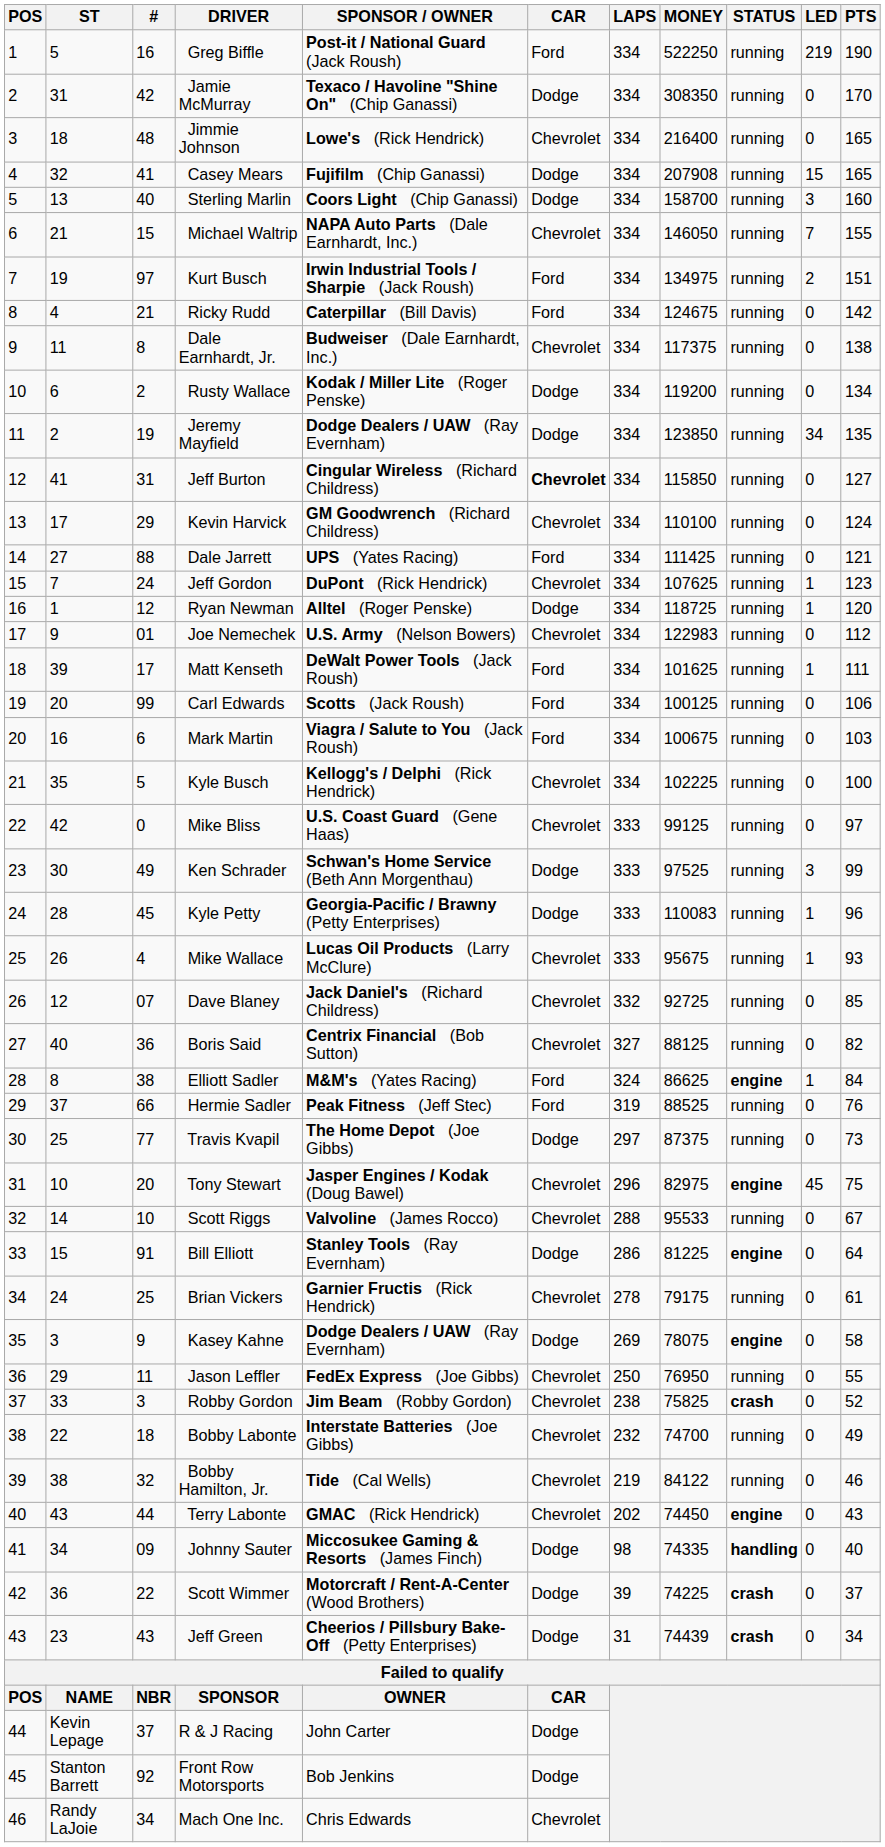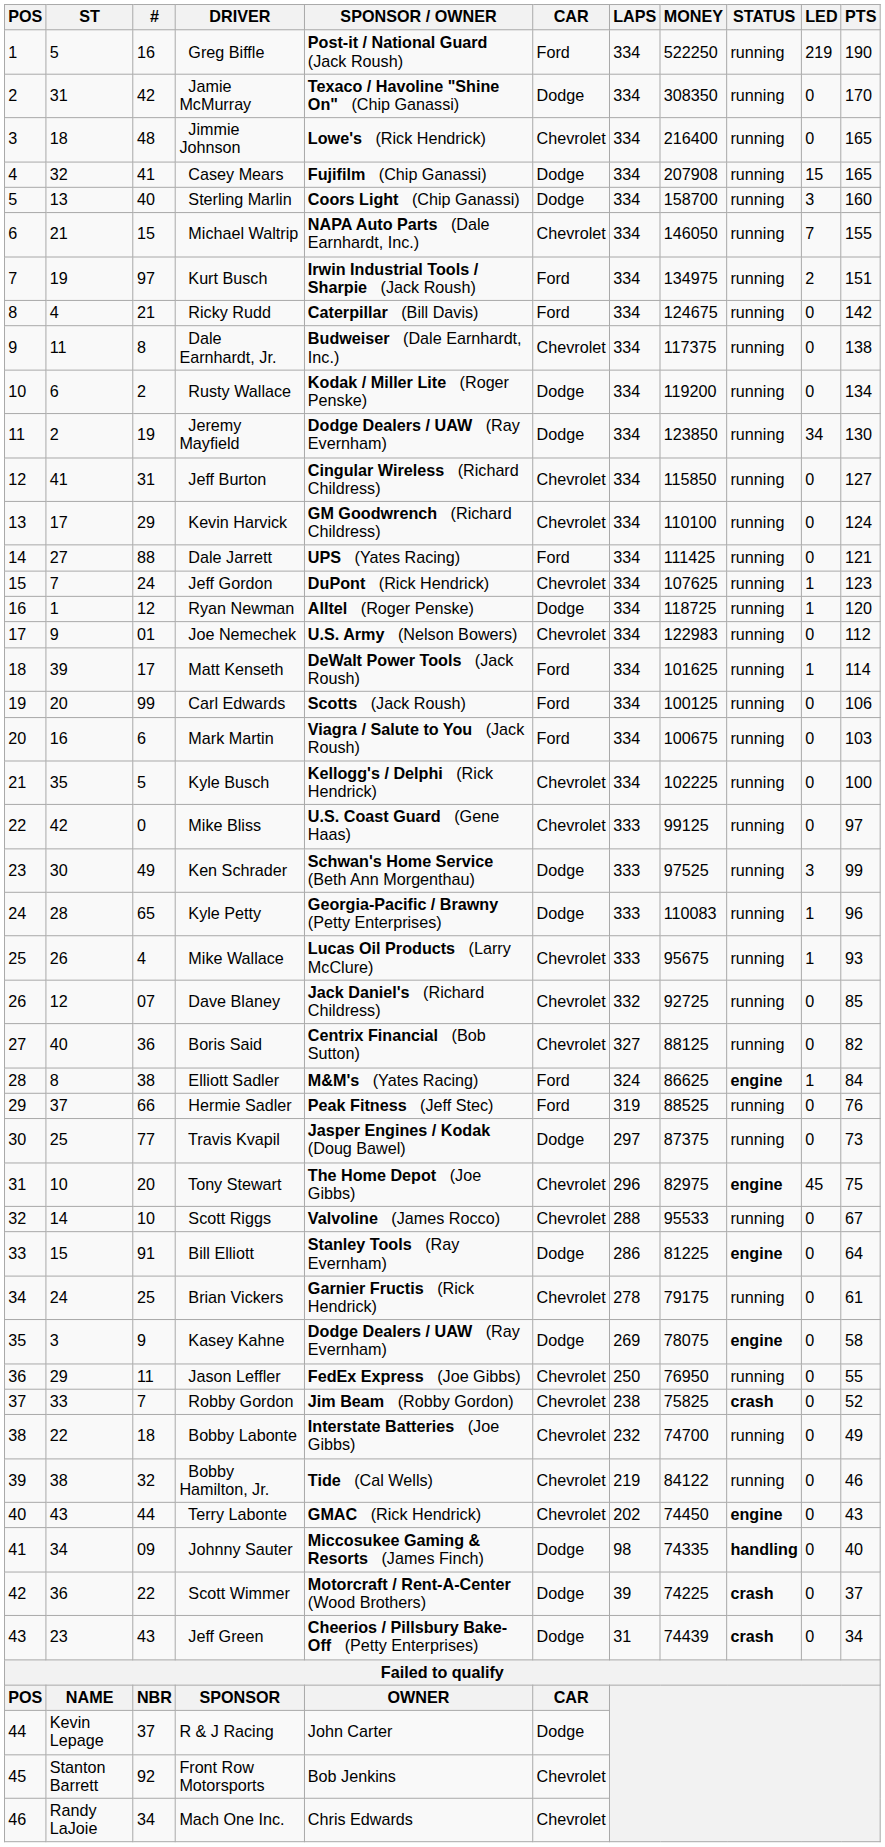 <table class="wikitable">
 <tr>
 <th>POS</th>
 <th>ST</th>
 <th>#</th>
 <th>DRIVER</th>
 <th>SPONSOR / OWNER</th>
 <th>CAR</th>
 <th>LAPS</th>
 <th>MONEY</th>
 <th>STATUS</th>
 <th>LED</th>
 <th>PTS</th>
 </tr>
 <tr>
 <td>1</td>
 <td>5</td>
 <td>16</td>
 <td>  Greg Biffle</td>
 <td><strong>Post-it / National Guard</strong>   (Jack Roush)</td>
 <td>Ford</td>
 <td>334</td>
 <td>522250</td>
 <td>running</td>
 <td>219</td>
 <td>190</td>
 </tr>
 <tr>
 <td>2</td>
 <td>31</td>
 <td>42</td>
 <td>  Jamie McMurray</td>
 <td><strong>Texaco / Havoline "Shine On"</strong>   (Chip Ganassi)</td>
 <td>Dodge</td>
 <td>334</td>
 <td>308350</td>
 <td>running</td>
 <td>0</td>
 <td>170</td>
 </tr>
 <tr>
 <td>3</td>
 <td>18</td>
 <td>48</td>
 <td>  Jimmie Johnson</td>
 <td><strong>Lowe's</strong>   (Rick Hendrick)</td>
 <td>Chevrolet</td>
 <td>334</td>
 <td>216400</td>
 <td>running</td>
 <td>0</td>
 <td>165</td>
 </tr>
 <tr>
 <td>4</td>
 <td>32</td>
 <td>41</td>
 <td>  Casey Mears</td>
 <td><strong>Fujifilm</strong>   (Chip Ganassi)</td>
 <td>Dodge</td>
 <td>334</td>
 <td>207908</td>
 <td>running</td>
 <td>15</td>
 <td>165</td>
 </tr>
 <tr>
 <td>5</td>
 <td>13</td>
 <td>40</td>
 <td>  Sterling Marlin</td>
 <td><strong>Coors Light</strong>   (Chip Ganassi)</td>
 <td>Dodge</td>
 <td>334</td>
 <td>158700</td>
 <td>running</td>
 <td>3</td>
 <td>160</td>
 </tr>
 <tr>
 <td>6</td>
 <td>21</td>
 <td>15</td>
 <td>  Michael Waltrip</td>
 <td><strong>NAPA Auto Parts</strong>   (Dale Earnhardt, Inc.)</td>
 <td>Chevrolet</td>
 <td>334</td>
 <td>146050</td>
 <td>running</td>
 <td>7</td>
 <td>155</td>
 </tr>
 <tr>
 <td>7</td>
 <td>19</td>
 <td>97</td>
 <td>  Kurt Busch</td>
 <td><strong>Irwin Industrial Tools / Sharpie</strong>   (Jack Roush)</td>
 <td>Ford</td>
 <td>334</td>
 <td>134975</td>
 <td>running</td>
 <td>2</td>
 <td>151</td>
 </tr>
 <tr>
 <td>8</td>
 <td>4</td>
 <td>21</td>
 <td>  Ricky Rudd</td>
 <td><strong>Caterpillar</strong>   (Bill Davis)</td>
 <td>Ford</td>
 <td>334</td>
 <td>124675</td>
 <td>running</td>
 <td>0</td>
 <td>142</td>
 </tr>
 <tr>
 <td>9</td>
 <td>11</td>
 <td>8</td>
 <td>  Dale Earnhardt, Jr.</td>
 <td><strong>Budweiser</strong>   (Dale Earnhardt, Inc.)</td>
 <td>Chevrolet</td>
 <td>334</td>
 <td>117375</td>
 <td>running</td>
 <td>0</td>
 <td>138</td>
 </tr>
 <tr>
 <td>10</td>
 <td>6</td>
 <td>2</td>
 <td>  Rusty Wallace</td>
 <td><strong>Kodak / Miller Lite</strong>   (Roger Penske)</td>
 <td>Dodge</td>
 <td>334</td>
 <td>119200</td>
 <td>running</td>
 <td>0</td>
 <td>134</td>
 </tr>
 <tr>
 <td>11</td>
 <td>2</td>
 <td>19</td>
 <td>  Jeremy Mayfield</td>
 <td><strong>Dodge Dealers / UAW</strong>   (Ray Evernham)</td>
 <td>Dodge</td>
 <td>334</td>
 <td>123850</td>
 <td>running</td>
 <td>34</td>
-<td>135</td>
+<td>130</td>
 </tr>
 <tr>
 <td>12</td>
 <td>41</td>
 <td>31</td>
 <td>  Jeff Burton</td>
 <td><strong>Cingular Wireless</strong>   (Richard Childress)</td>
-<td><strong>Chevrolet</strong></td>
+<td>Chevrolet</td>
 <td>334</td>
 <td>115850</td>
 <td>running</td>
 <td>0</td>
 <td>127</td>
 </tr>
 <tr>
 <td>13</td>
 <td>17</td>
 <td>29</td>
 <td>  Kevin Harvick</td>
 <td><strong>GM Goodwrench</strong>   (Richard Childress)</td>
 <td>Chevrolet</td>
 <td>334</td>
 <td>110100</td>
 <td>running</td>
 <td>0</td>
 <td>124</td>
 </tr>
 <tr>
 <td>14</td>
 <td>27</td>
 <td>88</td>
 <td>  Dale Jarrett</td>
 <td><strong>UPS</strong>   (Yates Racing)</td>
 <td>Ford</td>
 <td>334</td>
 <td>111425</td>
 <td>running</td>
 <td>0</td>
 <td>121</td>
 </tr>
 <tr>
 <td>15</td>
 <td>7</td>
 <td>24</td>
 <td>  Jeff Gordon</td>
 <td><strong>DuPont</strong>   (Rick Hendrick)</td>
 <td>Chevrolet</td>
 <td>334</td>
 <td>107625</td>
 <td>running</td>
 <td>1</td>
 <td>123</td>
 </tr>
 <tr>
 <td>16</td>
 <td>1</td>
 <td>12</td>
 <td>  Ryan Newman</td>
 <td><strong>Alltel</strong>   (Roger Penske)</td>
 <td>Dodge</td>
 <td>334</td>
 <td>118725</td>
 <td>running</td>
 <td>1</td>
 <td>120</td>
 </tr>
 <tr>
 <td>17</td>
 <td>9</td>
 <td>01</td>
 <td>  Joe Nemechek</td>
 <td><strong>U.S. Army</strong>   (Nelson Bowers)</td>
 <td>Chevrolet</td>
 <td>334</td>
 <td>122983</td>
 <td>running</td>
 <td>0</td>
 <td>112</td>
 </tr>
 <tr>
 <td>18</td>
 <td>39</td>
 <td>17</td>
 <td>  Matt Kenseth</td>
 <td><strong>DeWalt Power Tools</strong>   (Jack Roush)</td>
 <td>Ford</td>
 <td>334</td>
 <td>101625</td>
 <td>running</td>
 <td>1</td>
-<td>111</td>
+<td>114</td>
 </tr>
 <tr>
 <td>19</td>
 <td>20</td>
 <td>99</td>
 <td>  Carl Edwards</td>
 <td><strong>Scotts</strong>   (Jack Roush)</td>
 <td>Ford</td>
 <td>334</td>
 <td>100125</td>
 <td>running</td>
 <td>0</td>
 <td>106</td>
 </tr>
 <tr>
 <td>20</td>
 <td>16</td>
 <td>6</td>
 <td>  Mark Martin</td>
 <td><strong>Viagra / Salute to You</strong>   (Jack Roush)</td>
 <td>Ford</td>
 <td>334</td>
 <td>100675</td>
 <td>running</td>
 <td>0</td>
 <td>103</td>
 </tr>
 <tr>
 <td>21</td>
 <td>35</td>
 <td>5</td>
 <td>  Kyle Busch</td>
 <td><strong>Kellogg's / Delphi</strong>   (Rick Hendrick)</td>
 <td>Chevrolet</td>
 <td>334</td>
 <td>102225</td>
 <td>running</td>
 <td>0</td>
 <td>100</td>
 </tr>
 <tr>
 <td>22</td>
 <td>42</td>
 <td>0</td>
 <td>  Mike Bliss</td>
 <td><strong>U.S. Coast Guard</strong>   (Gene Haas)</td>
 <td>Chevrolet</td>
 <td>333</td>
 <td>99125</td>
 <td>running</td>
 <td>0</td>
 <td>97</td>
 </tr>
 <tr>
 <td>23</td>
 <td>30</td>
 <td>49</td>
 <td>  Ken Schrader</td>
 <td><strong>Schwan's Home Service</strong>   (Beth Ann Morgenthau)</td>
 <td>Dodge</td>
 <td>333</td>
 <td>97525</td>
 <td>running</td>
 <td>3</td>
 <td>99</td>
 </tr>
 <tr>
 <td>24</td>
 <td>28</td>
-<td>45</td>
+<td>65</td>
 <td>  Kyle Petty</td>
 <td><strong>Georgia-Pacific / Brawny</strong>   (Petty Enterprises)</td>
 <td>Dodge</td>
 <td>333</td>
 <td>110083</td>
 <td>running</td>
 <td>1</td>
 <td>96</td>
 </tr>
 <tr>
 <td>25</td>
 <td>26</td>
 <td>4</td>
 <td>  Mike Wallace</td>
 <td><strong>Lucas Oil Products</strong>   (Larry McClure)</td>
 <td>Chevrolet</td>
 <td>333</td>
 <td>95675</td>
 <td>running</td>
 <td>1</td>
 <td>93</td>
 </tr>
 <tr>
 <td>26</td>
 <td>12</td>
 <td>07</td>
 <td>  Dave Blaney</td>
 <td><strong>Jack Daniel's</strong>   (Richard Childress)</td>
 <td>Chevrolet</td>
 <td>332</td>
 <td>92725</td>
 <td>running</td>
 <td>0</td>
 <td>85</td>
 </tr>
 <tr>
 <td>27</td>
 <td>40</td>
 <td>36</td>
 <td>  Boris Said</td>
 <td><strong>Centrix Financial</strong>   (Bob Sutton)</td>
 <td>Chevrolet</td>
 <td>327</td>
 <td>88125</td>
 <td>running</td>
 <td>0</td>
 <td>82</td>
 </tr>
 <tr>
 <td>28</td>
 <td>8</td>
 <td>38</td>
 <td>  Elliott Sadler</td>
 <td><strong>M&M's</strong>   (Yates Racing)</td>
 <td>Ford</td>
 <td>324</td>
 <td>86625</td>
 <td><strong>engine</strong></td>
 <td>1</td>
 <td>84</td>
 </tr>
 <tr>
 <td>29</td>
 <td>37</td>
 <td>66</td>
 <td>  Hermie Sadler</td>
 <td><strong>Peak Fitness</strong>   (Jeff Stec)</td>
 <td>Ford</td>
 <td>319</td>
 <td>88525</td>
 <td>running</td>
 <td>0</td>
 <td>76</td>
 </tr>
 <tr>
 <td>30</td>
 <td>25</td>
 <td>77</td>
 <td>  Travis Kvapil</td>
-<td><strong>The Home Depot</strong>   (Joe Gibbs)</td>
+<td><strong>Jasper Engines / Kodak</strong>   (Doug Bawel)</td>
 <td>Dodge</td>
 <td>297</td>
 <td>87375</td>
 <td>running</td>
 <td>0</td>
 <td>73</td>
 </tr>
 <tr>
 <td>31</td>
 <td>10</td>
 <td>20</td>
 <td>  Tony Stewart</td>
-<td><strong>Jasper Engines / Kodak</strong>   (Doug Bawel)</td>
+<td><strong>The Home Depot</strong>   (Joe Gibbs)</td>
 <td>Chevrolet</td>
 <td>296</td>
 <td>82975</td>
 <td><strong>engine</strong></td>
 <td>45</td>
 <td>75</td>
 </tr>
 <tr>
 <td>32</td>
 <td>14</td>
 <td>10</td>
 <td>  Scott Riggs</td>
 <td><strong>Valvoline</strong>   (James Rocco)</td>
 <td>Chevrolet</td>
 <td>288</td>
 <td>95533</td>
 <td>running</td>
 <td>0</td>
 <td>67</td>
 </tr>
 <tr>
 <td>33</td>
 <td>15</td>
 <td>91</td>
 <td>  Bill Elliott</td>
 <td><strong>Stanley Tools</strong>   (Ray Evernham)</td>
 <td>Dodge</td>
 <td>286</td>
 <td>81225</td>
 <td><strong>engine</strong></td>
 <td>0</td>
 <td>64</td>
 </tr>
 <tr>
 <td>34</td>
 <td>24</td>
 <td>25</td>
 <td>  Brian Vickers</td>
 <td><strong>Garnier Fructis</strong>   (Rick Hendrick)</td>
 <td>Chevrolet</td>
 <td>278</td>
 <td>79175</td>
 <td>running</td>
 <td>0</td>
 <td>61</td>
 </tr>
 <tr>
 <td>35</td>
 <td>3</td>
 <td>9</td>
 <td>  Kasey Kahne</td>
 <td><strong>Dodge Dealers / UAW</strong>   (Ray Evernham)</td>
 <td>Dodge</td>
 <td>269</td>
 <td>78075</td>
 <td><strong>engine</strong></td>
 <td>0</td>
 <td>58</td>
 </tr>
 <tr>
 <td>36</td>
 <td>29</td>
 <td>11</td>
 <td>  Jason Leffler</td>
 <td><strong>FedEx Express</strong>   (Joe Gibbs)</td>
 <td>Chevrolet</td>
 <td>250</td>
 <td>76950</td>
 <td>running</td>
 <td>0</td>
 <td>55</td>
 </tr>
 <tr>
 <td>37</td>
 <td>33</td>
-<td>3</td>
+<td>7</td>
 <td>  Robby Gordon</td>
 <td><strong>Jim Beam</strong>   (Robby Gordon)</td>
 <td>Chevrolet</td>
 <td>238</td>
 <td>75825</td>
 <td><strong>crash</strong></td>
 <td>0</td>
 <td>52</td>
 </tr>
 <tr>
 <td>38</td>
 <td>22</td>
 <td>18</td>
 <td>  Bobby Labonte</td>
 <td><strong>Interstate Batteries</strong>   (Joe Gibbs)</td>
 <td>Chevrolet</td>
 <td>232</td>
 <td>74700</td>
 <td>running</td>
 <td>0</td>
 <td>49</td>
 </tr>
 <tr>
 <td>39</td>
 <td>38</td>
 <td>32</td>
 <td>  Bobby Hamilton, Jr.</td>
 <td><strong>Tide</strong>   (Cal Wells)</td>
 <td>Chevrolet</td>
 <td>219</td>
 <td>84122</td>
 <td>running</td>
 <td>0</td>
 <td>46</td>
 </tr>
 <tr>
 <td>40</td>
 <td>43</td>
 <td>44</td>
 <td>  Terry Labonte</td>
 <td><strong>GMAC</strong>   (Rick Hendrick)</td>
 <td>Chevrolet</td>
 <td>202</td>
 <td>74450</td>
 <td><strong>engine</strong></td>
 <td>0</td>
 <td>43</td>
 </tr>
 <tr>
 <td>41</td>
 <td>34</td>
 <td>09</td>
 <td>  Johnny Sauter</td>
 <td><strong>Miccosukee Gaming & Resorts</strong>   (James Finch)</td>
 <td>Dodge</td>
 <td>98</td>
 <td>74335</td>
 <td><strong>handling</strong></td>
 <td>0</td>
 <td>40</td>
 </tr>
 <tr>
 <td>42</td>
 <td>36</td>
 <td>22</td>
 <td>  Scott Wimmer</td>
 <td><strong>Motorcraft / Rent-A-Center</strong>   (Wood Brothers)</td>
 <td>Dodge</td>
 <td>39</td>
 <td>74225</td>
 <td><strong>crash</strong></td>
 <td>0</td>
 <td>37</td>
 </tr>
 <tr>
 <td>43</td>
 <td>23</td>
 <td>43</td>
 <td>  Jeff Green</td>
 <td><strong>Cheerios / Pillsbury Bake-Off</strong>   (Petty Enterprises)</td>
 <td>Dodge</td>
 <td>31</td>
 <td>74439</td>
 <td><strong>crash</strong></td>
 <td>0</td>
 <td>34</td>
 </tr>
 <tr>
 <th colspan="11">Failed to qualify</th>
 </tr>
 <tr>
 <th>POS</th>
 <th>NAME</th>
 <th>NBR</th>
 <th>SPONSOR</th>
 <th>OWNER</th>
 <th>CAR</th>
 <th colspan="5" rowspan="4"></th>
 </tr>
 <tr>
 <td>44</td>
 <td>Kevin Lepage</td>
 <td>37</td>
 <td>R & J Racing</td>
 <td>John Carter</td>
 <td>Dodge</td>
 </tr>
 <tr>
 <td>45</td>
 <td>Stanton Barrett</td>
 <td>92</td>
 <td>Front Row Motorsports</td>
 <td>Bob Jenkins</td>
-<td>Dodge</td>
+<td>Chevrolet</td>
 </tr>
 <tr>
 <td>46</td>
 <td>Randy LaJoie</td>
 <td>34</td>
 <td>Mach One Inc.</td>
 <td>Chris Edwards</td>
 <td>Chevrolet</td>
 </tr>
 </table>
